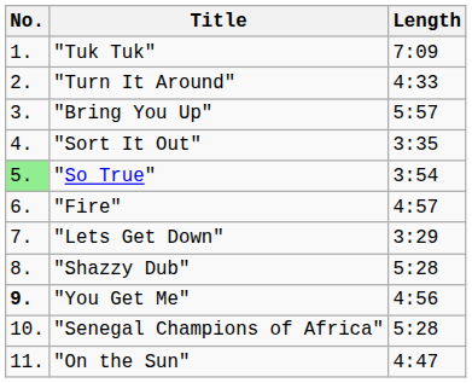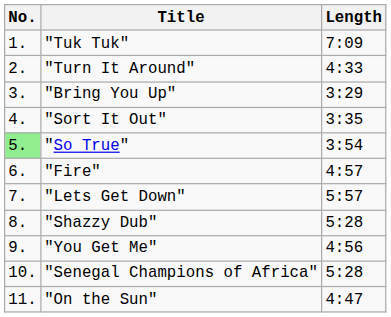 <table class="wikitable sortable">
 <tr>
 <th>No.</th>
 <th>Title</th>
 <th>Length</th>
 </tr>
 <tr>
 <td>1.</td>
 <td>"Tuk Tuk"</td>
 <td>7:09</td>
 </tr>
 <tr>
 <td>2.</td>
 <td>"Turn It Around"</td>
 <td>4:33</td>
 </tr>
 <tr>
 <td>3.</td>
 <td>"Bring You Up"</td>
-<td>5:57</td>
+<td>3:29</td>
 </tr>
 <tr>
 <td>4.</td>
 <td>"Sort It Out"</td>
 <td>3:35</td>
 </tr>
 <tr>
 <td style="background: lightgreen;">5.</td>
 <td>"<a href='#'>So True</a>"</td>
 <td>3:54</td>
 </tr>
 <tr>
 <td>6.</td>
 <td>"Fire"</td>
 <td>4:57</td>
 </tr>
 <tr>
 <td>7.</td>
 <td>"Lets Get Down"</td>
-<td>3:29</td>
+<td>5:57</td>
 </tr>
 <tr>
 <td>8.</td>
 <td>"Shazzy Dub"</td>
 <td>5:28</td>
 </tr>
 <tr>
-<td><strong>9.</strong></td>
+<td>9.</td>
 <td>"You Get Me"</td>
 <td>4:56</td>
 </tr>
 <tr>
 <td>10.</td>
 <td>"Senegal Champions of Africa"</td>
 <td>5:28</td>
 </tr>
 <tr>
 <td>11.</td>
 <td>"On the Sun"</td>
 <td>4:47</td>
 </tr>
 </table>
